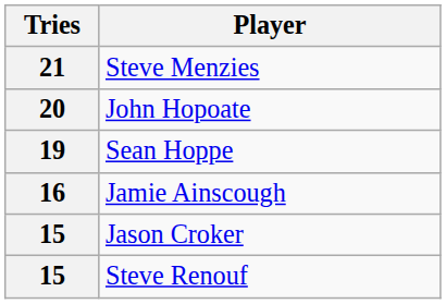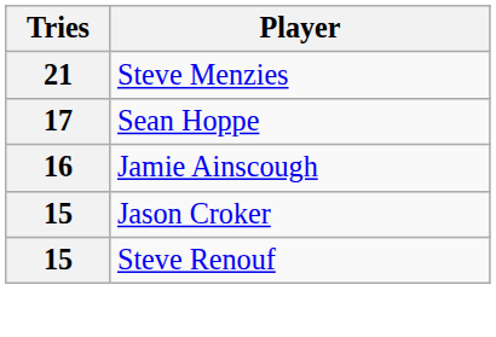 <table class="wikitable" style="text-align:left;">
 <tr>
 <th width=50>Tries</th>
 <th width=200>Player</th>
 </tr>
 <tr>
 <th>21</th>
 <td> <a href='#'>Steve Menzies</a></td>
 </tr>
 <tr>
-<th>20</th>
-<td> <a href='#'>John Hopoate</a></td>
-</tr>
-<tr>
-<th>19</th>
+<th>17</th>
 <td> <a href='#'>Sean Hoppe</a></td>
 </tr>
 <tr>
 <th>16</th>
 <td> <a href='#'>Jamie Ainscough</a></td>
 </tr>
 <tr>
 <th>15</th>
 <td> <a href='#'>Jason Croker</a></td>
 </tr>
 <tr>
 <th>15</th>
 <td> <a href='#'>Steve Renouf</a></td>
 </tr>
 </table>
